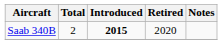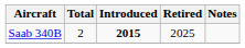 <table class="wikitable" style="margin:0.5em auto; text-align:center">
 <tr>
 <th>Aircraft</th>
 <th>Total</th>
 <th>Introduced</th>
 <th>Retired</th>
 <th>Notes</th>
 </tr>
 <tr>
 <td><a href='#'>Saab 340B</a></td>
 <td>2</td>
 <td><strong>2015</strong></td>
-<td>2020</td>
+<td>2025</td>
 <td></td>
 </tr>
 <tr>
 </tr>
 </table>
